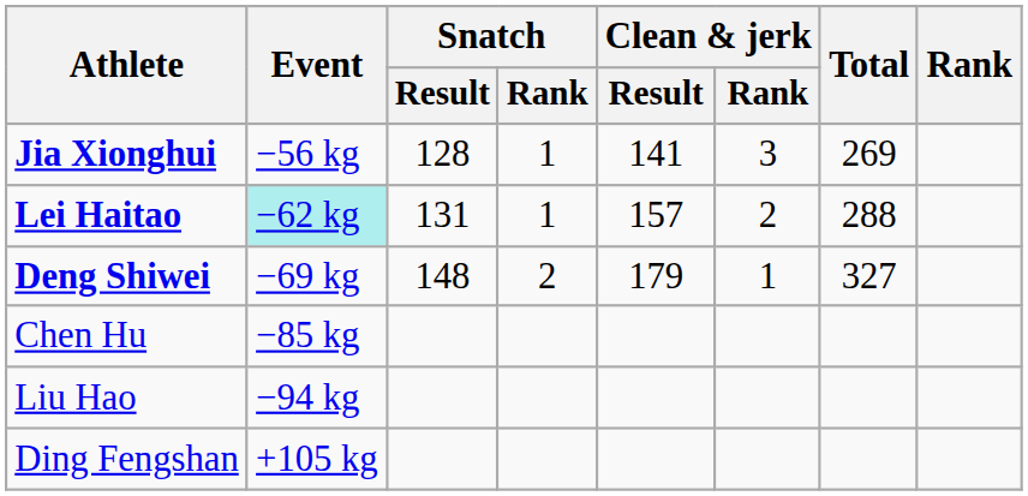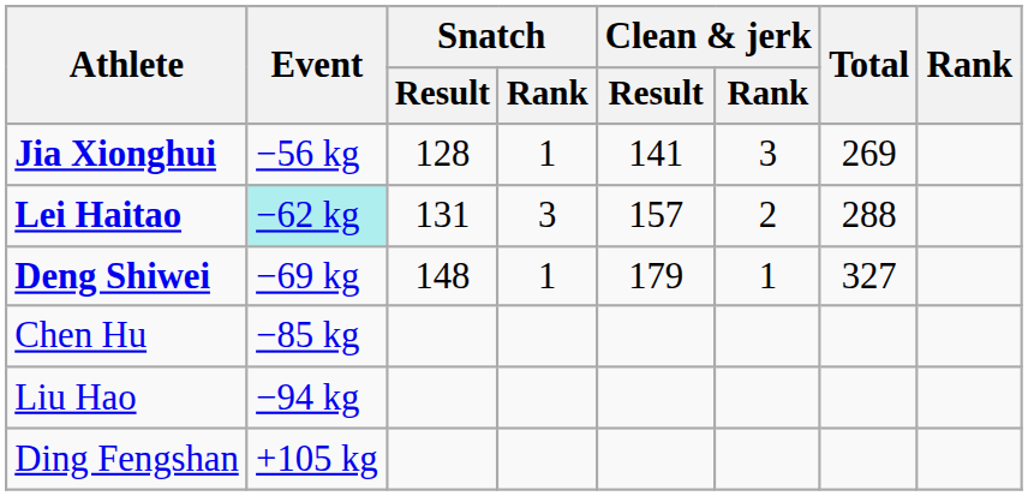 <table class="wikitable" style="font-size:90%">
 <tr>
 <th rowspan="2">Athlete</th>
 <th rowspan="2">Event</th>
 <th colspan="2">Snatch</th>
 <th colspan="2">Clean & jerk</th>
 <th rowspan="2">Total</th>
 <th rowspan="2">Rank</th>
 </tr>
 <tr style="font-size:95%">
 <th>Result</th>
 <th>Rank</th>
 <th>Result</th>
 <th>Rank</th>
 </tr>
 <tr align=center>
 <td align=left><strong><a href='#'>Jia Xionghui</a></strong></td>
 <td align=left><a href='#'>−56 kg</a></td>
 <td>128</td>
 <td>1</td>
 <td>141</td>
 <td>3</td>
 <td>269</td>
 <td></td>
 </tr>
 <tr align=center>
 <td align=left><strong><a href='#'>Lei Haitao</a></strong></td>
 <td align=left style="background: paleturquoise;"><a href='#'>−62 kg</a></td>
 <td>131</td>
-<td>1</td>
+<td>3</td>
 <td>157</td>
 <td>2</td>
 <td>288</td>
 <td></td>
 </tr>
 <tr align=center>
 <td align=left><strong><a href='#'>Deng Shiwei</a></strong></td>
 <td align=left><a href='#'>−69 kg</a></td>
 <td>148</td>
-<td>2</td>
+<td>1</td>
 <td>179</td>
 <td>1</td>
 <td>327</td>
 <td></td>
 </tr>
 <tr align=center>
 <td align=left><a href='#'>Chen Hu</a></td>
 <td align=left><a href='#'>−85 kg</a></td>
 <td></td>
 <td></td>
 <td></td>
 <td></td>
 <td></td>
 <td></td>
 </tr>
 <tr align=center>
 <td align=left><a href='#'>Liu Hao</a></td>
 <td align=left><a href='#'>−94 kg</a></td>
 <td></td>
 <td></td>
 <td></td>
 <td></td>
 <td></td>
 <td></td>
 </tr>
 <tr align=center>
 <td align=left><a href='#'>Ding Fengshan</a></td>
 <td align=left><a href='#'>+105 kg</a></td>
 <td></td>
 <td></td>
 <td></td>
 <td></td>
 <td></td>
 <td></td>
 </tr>
 </table>
